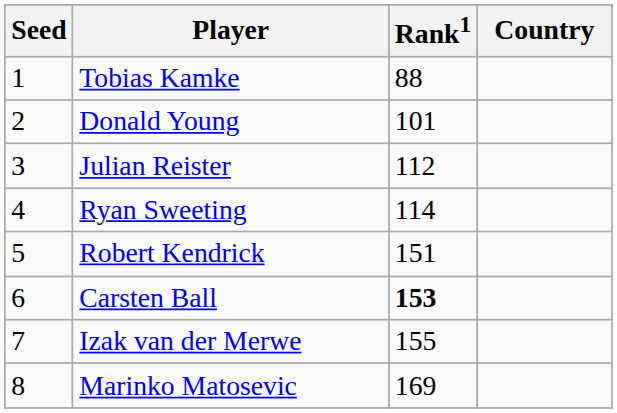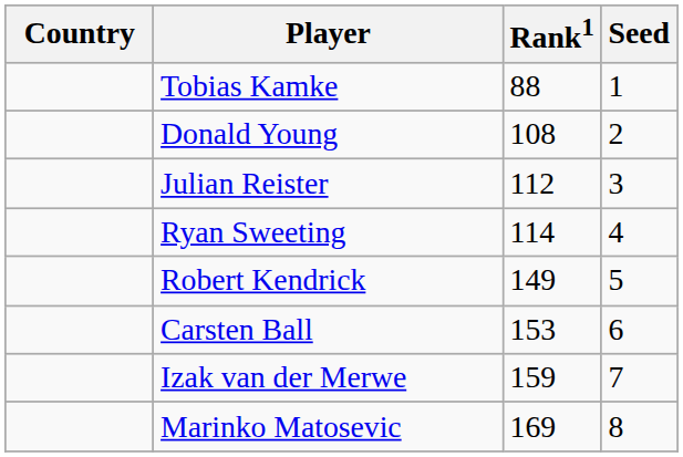 <table class="sortable wikitable">
 <tr>
-<th>Seed</th>
+<th width="70">Country</th>
 <th width="175">Player</th>
 <th>Rank<sup>1</sup></th>
-<th width="70">Country</th>
+<th>Seed</th>
 </tr>
 <tr>
-<td>1</td>
+<td></td>
 <td><a href='#'>Tobias Kamke</a></td>
 <td>88</td>
-<td></td>
+<td>1</td>
 </tr>
 <tr>
+<td></td>
+<td><a href='#'>Donald Young</a></td>
+<td>108</td>
 <td>2</td>
-<td><a href='#'>Donald Young</a></td>
-<td>101</td>
-<td></td>
 </tr>
 <tr>
-<td>3</td>
+<td></td>
 <td><a href='#'>Julian Reister</a></td>
 <td>112</td>
-<td></td>
+<td>3</td>
 </tr>
 <tr>
-<td>4</td>
+<td></td>
 <td><a href='#'>Ryan Sweeting</a></td>
 <td>114</td>
-<td></td>
+<td>4</td>
 </tr>
 <tr>
+<td></td>
+<td><a href='#'>Robert Kendrick</a></td>
+<td>149</td>
 <td>5</td>
-<td><a href='#'>Robert Kendrick</a></td>
-<td>151</td>
-<td></td>
 </tr>
 <tr>
+<td></td>
+<td><a href='#'>Carsten Ball</a></td>
+<td>153</td>
 <td>6</td>
-<td><a href='#'>Carsten Ball</a></td>
-<td><strong>153</strong></td>
-<td></td>
 </tr>
 <tr>
+<td></td>
+<td><a href='#'>Izak van der Merwe</a></td>
+<td>159</td>
 <td>7</td>
-<td><a href='#'>Izak van der Merwe</a></td>
-<td>155</td>
-<td></td>
 </tr>
 <tr>
-<td>8</td>
+<td></td>
 <td><a href='#'>Marinko Matosevic</a></td>
 <td>169</td>
-<td></td>
+<td>8</td>
 </tr>
 </table>
